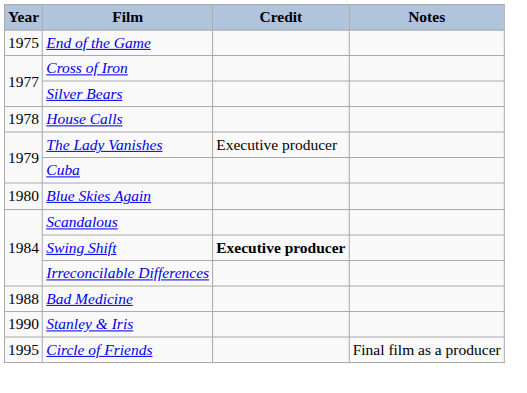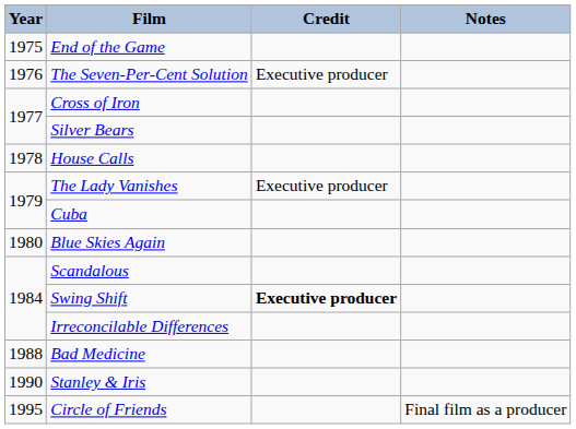 <table class="wikitable" style="font-size:95%;">
 <tr>
 <th style="background:#B0C4DE;">Year</th>
 <th style="background:#B0C4DE;">Film</th>
 <th style="background:#B0C4DE;">Credit</th>
 <th style="background:#B0C4DE;">Notes</th>
 </tr>
 <tr>
 <td>1975</td>
 <td><em><a href='#'>End of the Game</a></em></td>
 <td></td>
+<td></td>
+</tr>
+<tr>
+<td>1976</td>
+<td><em><a href='#'>The Seven-Per-Cent Solution</a></em></td>
+<td>Executive producer</td>
 <td></td>
 </tr>
 <tr>
 <td rowspan=2>1977</td>
 <td><em><a href='#'>Cross of Iron</a></em></td>
 <td></td>
 <td></td>
 </tr>
 <tr>
 <td><em><a href='#'>Silver Bears</a></em></td>
 <td></td>
 <td></td>
 </tr>
 <tr>
 <td>1978</td>
 <td><em><a href='#'>House Calls</a></em></td>
 <td></td>
 <td></td>
 </tr>
 <tr>
 <td rowspan=2>1979</td>
 <td><em><a href='#'>The Lady Vanishes</a></em></td>
 <td>Executive producer</td>
 <td></td>
 </tr>
 <tr>
 <td><em><a href='#'>Cuba</a></em></td>
 <td></td>
 <td></td>
 </tr>
 <tr>
 <td>1980</td>
 <td><em><a href='#'>Blue Skies Again</a></em></td>
 <td></td>
 <td></td>
 </tr>
 <tr>
 <td rowspan=3>1984</td>
 <td><em><a href='#'>Scandalous</a></em></td>
 <td></td>
 <td></td>
 </tr>
 <tr>
 <td><em><a href='#'>Swing Shift</a></em></td>
 <td><strong>Executive producer</strong></td>
 <td></td>
 </tr>
 <tr>
 <td><em><a href='#'>Irreconcilable Differences</a></em></td>
 <td></td>
 <td></td>
 </tr>
 <tr>
 <td>1988</td>
 <td><em><a href='#'>Bad Medicine</a></em></td>
 <td></td>
 <td></td>
 </tr>
 <tr>
 <td>1990</td>
 <td><em><a href='#'>Stanley & Iris</a></em></td>
 <td></td>
 <td></td>
 </tr>
 <tr>
 <td>1995</td>
 <td><em><a href='#'>Circle of Friends</a></em></td>
 <td></td>
 <td>Final film as a producer</td>
 </tr>
 </table>
